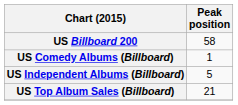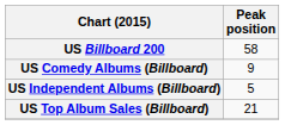 <table class="wikitable plainrowheaders sortable" style="text-align:center;">
 <tr>
 <th scope="col">Chart (2015)</th>
 <th scope="col">Peak<br>position</th>
 </tr>
 <tr>
 <th scope="row">US <a href='#'><em>Billboard</em> 200</a></th>
 <td>58</td>
 </tr>
 <tr>
 <th scope="row">US <a href='#'>Comedy Albums</a> (<em>Billboard</em>)</th>
-<td>1</td>
+<td>9</td>
 </tr>
 <tr>
 <th scope="row">US <a href='#'>Independent Albums</a> (<em>Billboard</em>)</th>
 <td>5</td>
 </tr>
 <tr>
 <th scope="row">US <a href='#'>Top Album Sales</a> (<em>Billboard</em>)</th>
 <td>21</td>
 </tr>
 <tr>
 </tr>
 </table>
